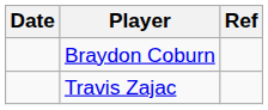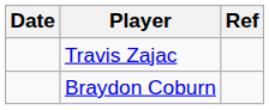 <table class="wikitable">
 <tr>
 <th>Date</th>
 <th>Player</th>
 <th>Ref</th>
 </tr>
 <tr>
 <td></td>
-<td><a href='#'>Braydon Coburn</a></td>
+<td><a href='#'>Travis Zajac</a></td>
 <td></td>
 </tr>
 <tr>
 <td></td>
-<td><a href='#'>Travis Zajac</a></td>
+<td><a href='#'>Braydon Coburn</a></td>
 <td></td>
 </tr>
 </table>
